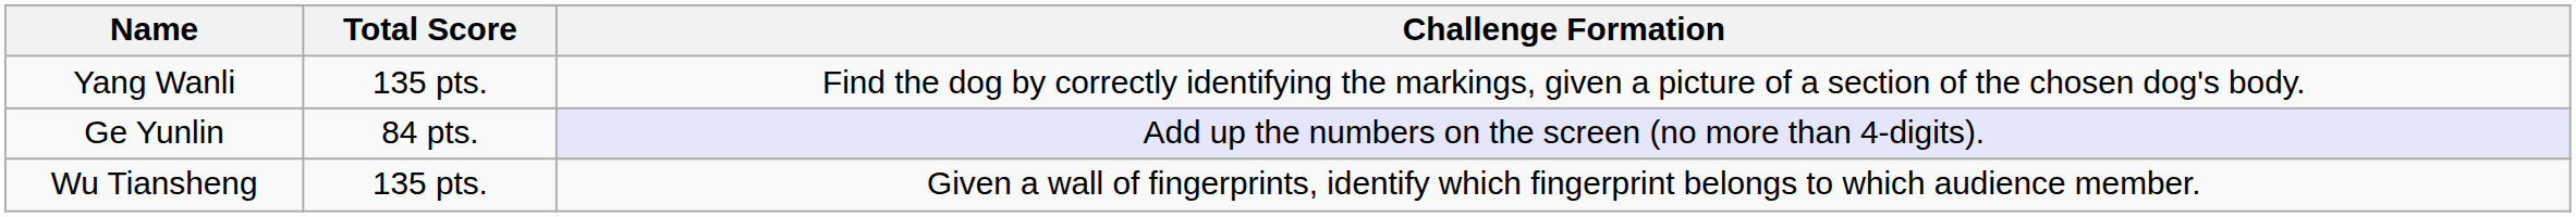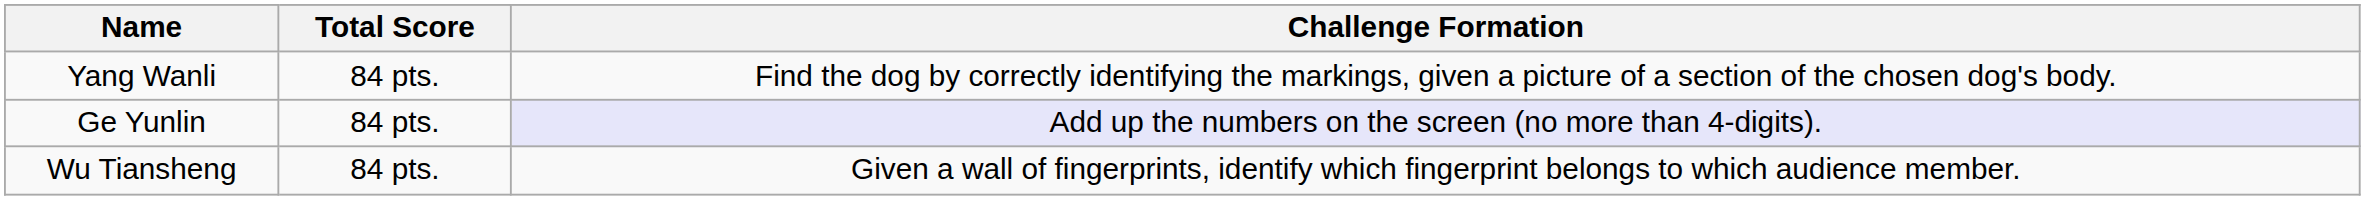 <table class="wikitable" style="width:80%; text-align:center">
 <tr>
 <th>Name</th>
 <th>Total Score</th>
 <th>Challenge Formation</th>
 </tr>
 <tr>
 <td>Yang Wanli</td>
-<td>135 pts.</td>
+<td>84 pts.</td>
 <td>Find the dog by correctly identifying the markings, given a picture of a section of the chosen dog's body.</td>
 </tr>
 <tr>
 <td>Ge Yunlin</td>
 <td>84 pts.</td>
 <td style="background: lavender;">Add up the numbers on the screen (no more than 4-digits).</td>
 </tr>
 <tr>
 <td>Wu Tiansheng</td>
-<td>135 pts.</td>
+<td>84 pts.</td>
 <td>Given a wall of fingerprints, identify which fingerprint belongs to which audience member.</td>
 </tr>
 </table>
